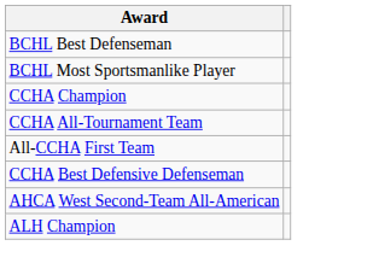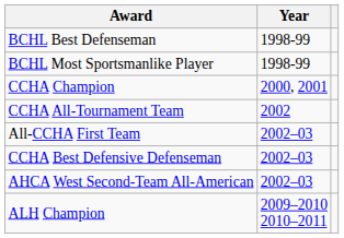 <table class="wikitable">
 <tr>
 <th>Award</th>
+<th>Year</th>
 <th></th>
 </tr>
 <tr>
 <td><a href='#'>BCHL</a> Best Defenseman</td>
+<td>1998-99</td>
 <td></td>
 </tr>
 <tr>
 <td><a href='#'>BCHL</a> Most Sportsmanlike Player</td>
+<td>1998-99</td>
 <td></td>
 </tr>
 <tr>
 <td><a href='#'>CCHA</a> <a href='#'>Champion</a></td>
+<td><a href='#'>2000</a>, <a href='#'>2001</a></td>
 <td></td>
 </tr>
 <tr>
 <td><a href='#'>CCHA</a> <a href='#'>All-Tournament Team</a></td>
+<td><a href='#'>2002</a></td>
 <td></td>
 </tr>
 <tr>
 <td>All-<a href='#'>CCHA</a> <a href='#'>First Team</a></td>
+<td><a href='#'>2002–03</a></td>
 <td></td>
 </tr>
 <tr>
 <td><a href='#'>CCHA</a> <a href='#'>Best Defensive Defenseman</a></td>
+<td><a href='#'>2002–03</a></td>
 <td></td>
 </tr>
 <tr>
 <td><a href='#'>AHCA</a> <a href='#'>West Second-Team All-American</a></td>
+<td><a href='#'>2002–03</a></td>
 <td></td>
 </tr>
 <tr>
 <td><a href='#'>ALH</a> <a href='#'>Champion</a></td>
+<td><a href='#'>2009–2010</a><br><a href='#'>2010–2011</a></td>
 <td></td>
 </tr>
 </table>
